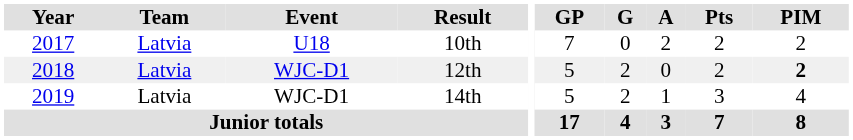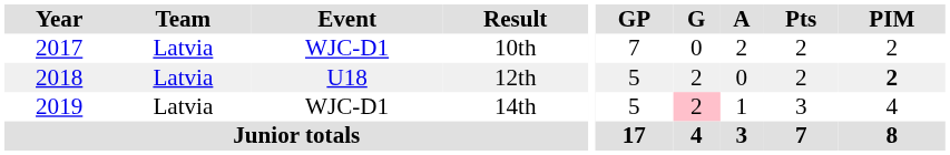 <table border="0" cellpadding="1" cellspacing="0" ID="Table3" style="text-align:center; width:40em">
 <tr ALIGN="center" bgcolor="#e0e0e0">
 <th>Year</th>
 <th>Team</th>
 <th>Event</th>
 <th>Result</th>
 <th rowspan="99" bgcolor="#ffffff"></th>
 <th>GP</th>
 <th>G</th>
 <th>A</th>
 <th>Pts</th>
 <th>PIM</th>
 </tr>
 <tr>
 <td><a href='#'>2017</a></td>
 <td><a href='#'>Latvia</a></td>
-<td><a href='#'>U18</a></td>
+<td><a href='#'>WJC-D1</a></td>
 <td>10th</td>
 <td>7</td>
 <td>0</td>
 <td>2</td>
 <td>2</td>
 <td>2</td>
 </tr>
 <tr bgcolor="#f0f0f0">
 <td><a href='#'>2018</a></td>
 <td><a href='#'>Latvia</a></td>
-<td><a href='#'>WJC-D1</a></td>
+<td><a href='#'>U18</a></td>
 <td>12th</td>
 <td>5</td>
 <td>2</td>
 <td>0</td>
 <td>2</td>
 <td><strong>2</strong></td>
 </tr>
 <tr>
 <td><a href='#'>2019</a></td>
 <td>Latvia</td>
 <td>WJC-D1</td>
 <td>14th</td>
 <td>5</td>
-<td>2</td>
+<td style="background: pink;">2</td>
 <td>1</td>
 <td>3</td>
 <td>4</td>
 </tr>
 <tr bgcolor="#e0e0e0">
 <th colspan="4">Junior totals</th>
 <th>17</th>
 <th>4</th>
 <th>3</th>
 <th>7</th>
 <th>8</th>
 </tr>
 </table>
